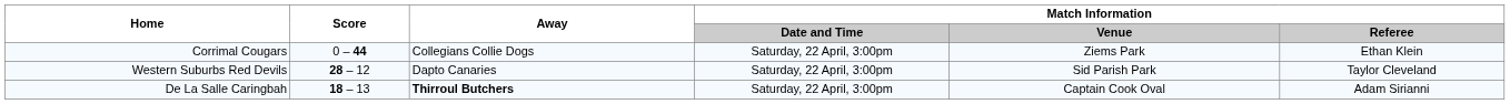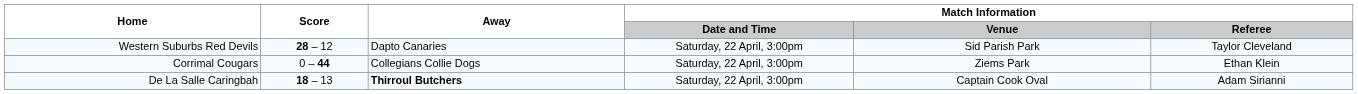 <table width="100%" cellspacing="0" cellpadding="3" border="1" style="border-collapse:collapse;  text-align:center;">
 <tr>
 <th rowspan="2" width="19%">Home</th>
 <th rowspan="2" width="8%">Score</th>
 <th rowspan="2" width="19%">Away</th>
 <th colspan="3">Match Information</th>
 </tr>
 <tr style="background:#CCCCCC">
 <th width="17%">Date and Time</th>
 <th width="22%">Venue</th>
 <th width="50%">Referee</th>
 </tr>
 <tr style="text-align:center; background:#f5faff;">
+<td align="right">Western Suburbs Red Devils </td>
+<td><strong>28</strong> – 12</td>
+<td align="left"> Dapto Canaries</td>
+<td>Saturday, 22 April, 3:00pm</td>
+<td>Sid Parish Park</td>
+<td>Taylor Cleveland</td>
+</tr>
+<tr style="text-align:center; background:#f5faff;">
 <td align="right">Corrimal Cougars </td>
 <td>0 – <strong>44</strong></td>
 <td align="left"> Collegians Collie Dogs</td>
 <td>Saturday, 22 April, 3:00pm</td>
 <td>Ziems Park</td>
 <td>Ethan Klein</td>
-</tr>
-<tr style="text-align:center; background:#f5faff;">
-<td align="right">Western Suburbs Red Devils </td>
-<td><strong>28</strong> – 12</td>
-<td align="left"> Dapto Canaries</td>
-<td>Saturday, 22 April, 3:00pm</td>
-<td>Sid Parish Park</td>
-<td>Taylor Cleveland</td>
 </tr>
 <tr style="text-align:center; background:#f5faff;">
 <td align="right">De La Salle Caringbah </td>
 <td><strong>18</strong> – 13</td>
 <td align="left"><strong> Thirroul Butchers</strong></td>
 <td>Saturday, 22 April, 3:00pm</td>
 <td>Captain Cook Oval</td>
 <td>Adam Sirianni</td>
 </tr>
 </table>
